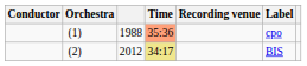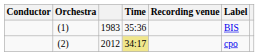 <table class="wikitable sortable" style="margin-right:0; font-size:95%">
 <tr>
 <th scope="col">Conductor</th>
 <th scope="col">Orchestra</th>
 <th scope="col"></th>
 <th scope="col">Time</th>
 <th scope="col">Recording venue</th>
 <th scope="col">Label</th>
 <th scope="col"class="unsortable"></th>
 </tr>
 <tr>
 <td></td>
 <td> (1)</td>
-<td>1988</td>
-<td style="background: lightsalmon;">35:36</td>
+<td>1983</td>
+<td>35:36</td>
 <td></td>
-<td><a href='#'>cpo</a></td>
+<td><a href='#'>BIS</a></td>
 <td></td>
 </tr>
 <tr>
 <td></td>
 <td> (2)</td>
 <td>2012</td>
 <td style="background: khaki;">34:17</td>
 <td></td>
-<td><a href='#'>BIS</a></td>
+<td><a href='#'>cpo</a></td>
 <td></td>
 </tr>
 </table>
